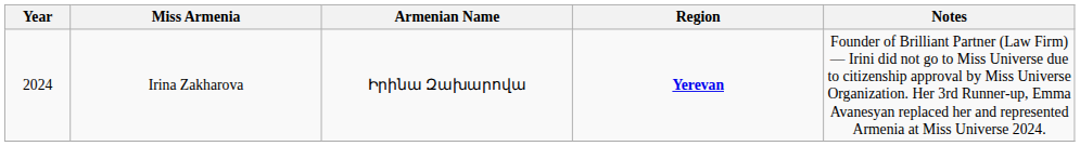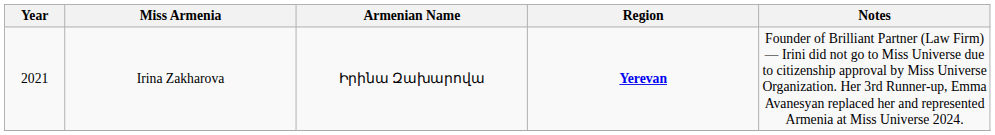 <table class="wikitable sortable" style="font-size: 95%; text-align:center">
 <tr>
 <th width="60">Year</th>
 <th width="250">Miss Armenia</th>
 <th width="250">Armenian Name</th>
 <th width="250">Region</th>
 <th width="250">Notes</th>
 </tr>
 <tr>
-<td>2024</td>
+<td>2021</td>
 <td>Irina Zakharova</td>
 <td>Իրինա Զախարովա</td>
 <td><strong><a href='#'>Yerevan</a></strong></td>
 <td>Founder of Brilliant Partner (Law Firm) ― Irini did not go to Miss Universe due to citizenship approval by Miss Universe Organization. Her 3rd Runner-up, Emma Avanesyan replaced her and represented Armenia at Miss Universe 2024.</td>
 </tr>
 <tr>
 </tr>
 </table>
